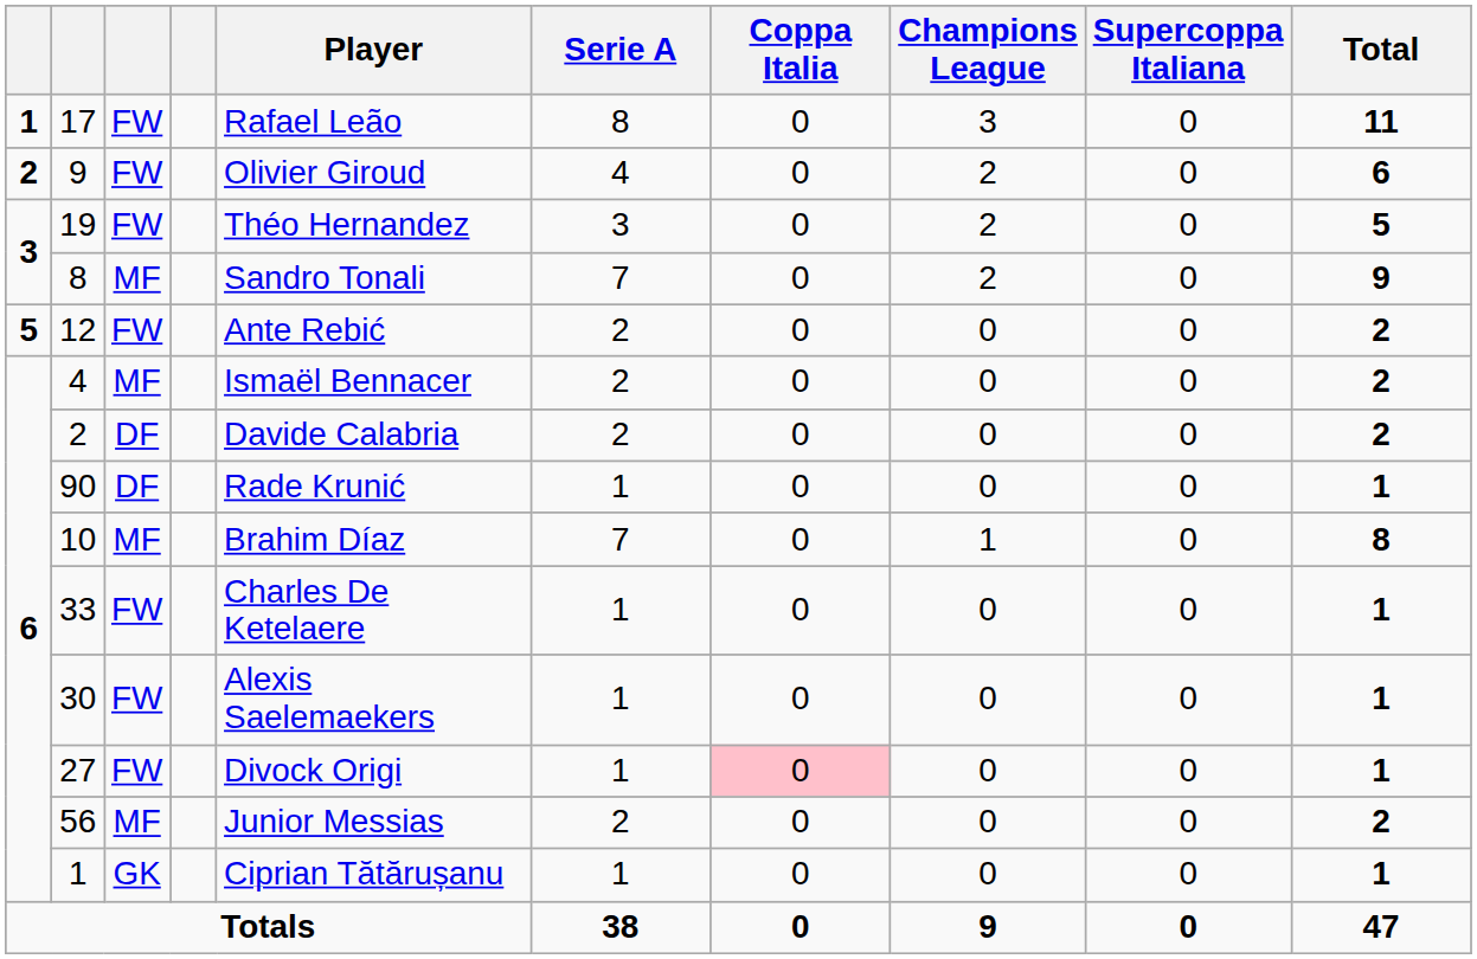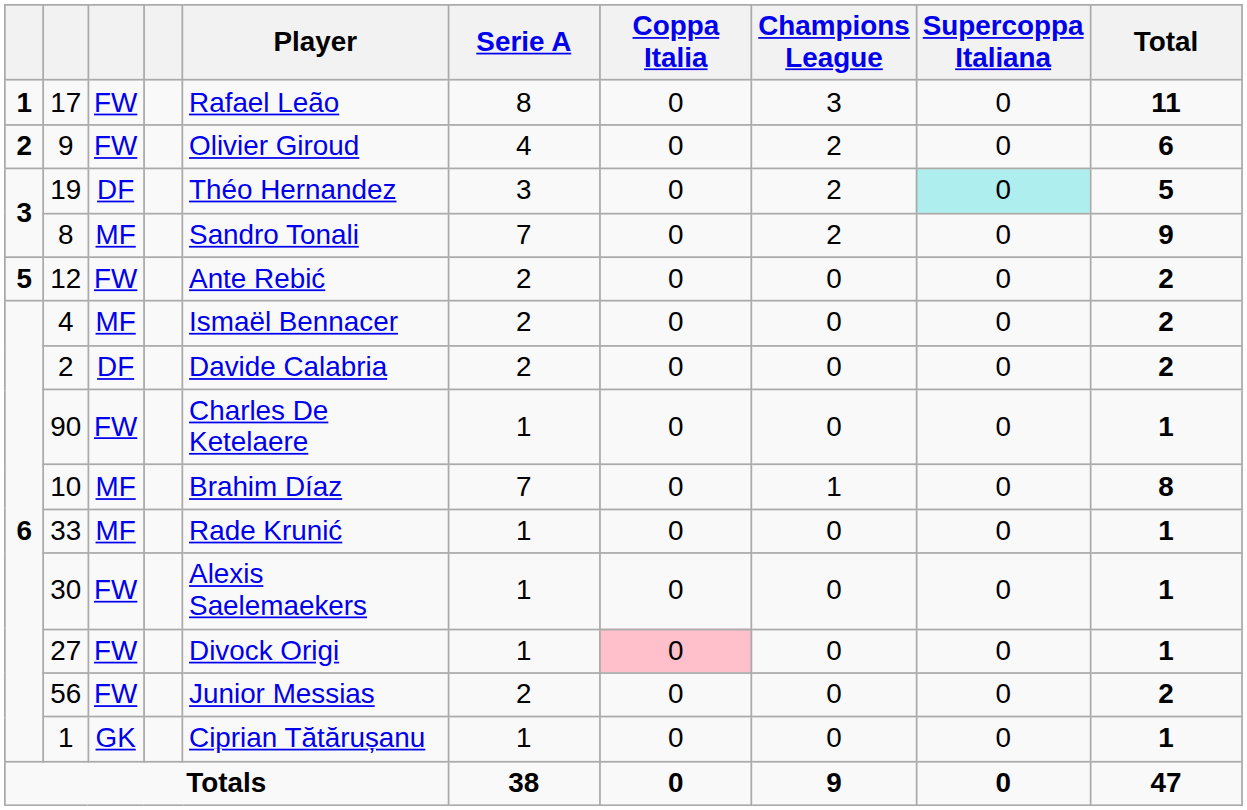 <table class="wikitable" style="text-align:center">
 <tr>
 <th width=15></th>
 <th width=15></th>
 <th width=15></th>
 <th width=15></th>
 <th width=145>Player</th>
 <th width=80><a href='#'>Serie A</a></th>
 <th width=80><a href='#'>Coppa Italia</a></th>
 <th width=80><a href='#'>Champions League</a></th>
 <th width=80><a href='#'>Supercoppa Italiana</a></th>
 <th width=80>Total</th>
 </tr>
 <tr>
 <td><strong>1</strong></td>
 <td>17</td>
 <td><a href='#'>FW</a></td>
 <td></td>
 <td align=left><a href='#'>Rafael Leão</a></td>
 <td>8</td>
 <td>0</td>
 <td>3</td>
 <td>0</td>
 <td><strong>11</strong></td>
 </tr>
 <tr>
 <td><strong>2</strong></td>
 <td>9</td>
 <td><a href='#'>FW</a></td>
 <td></td>
 <td align=left><a href='#'>Olivier Giroud</a></td>
 <td>4</td>
 <td>0</td>
 <td>2</td>
 <td>0</td>
 <td><strong>6</strong></td>
 </tr>
 <tr>
 <td rowspan=2><strong>3</strong></td>
 <td>19</td>
-<td><a href='#'>FW</a></td>
+<td><a href='#'>DF</a></td>
 <td></td>
 <td align=left><a href='#'>Théo Hernandez</a></td>
 <td>3</td>
 <td>0</td>
 <td>2</td>
-<td>0</td>
+<td style="background: paleturquoise;">0</td>
 <td><strong>5</strong></td>
 </tr>
 <tr>
 <td>8</td>
 <td><a href='#'>MF</a></td>
 <td></td>
 <td align=left><a href='#'>Sandro Tonali</a></td>
 <td>7</td>
 <td>0</td>
 <td>2</td>
 <td>0</td>
 <td><strong>9</strong></td>
 </tr>
 <tr>
 <td><strong>5</strong></td>
 <td>12</td>
 <td><a href='#'>FW</a></td>
 <td></td>
 <td align=left><a href='#'>Ante Rebić</a></td>
 <td>2</td>
 <td>0</td>
 <td>0</td>
 <td>0</td>
 <td><strong>2</strong></td>
 </tr>
 <tr>
 <td rowspan=9><strong>6</strong></td>
 <td>4</td>
 <td><a href='#'>MF</a></td>
 <td></td>
 <td align=left><a href='#'>Ismaël Bennacer</a></td>
 <td>2</td>
 <td>0</td>
 <td>0</td>
 <td>0</td>
 <td><strong>2</strong></td>
 </tr>
 <tr>
 <td>2</td>
 <td><a href='#'>DF</a></td>
 <td></td>
 <td align=left><a href='#'>Davide Calabria</a></td>
 <td>2</td>
 <td>0</td>
 <td>0</td>
 <td>0</td>
 <td><strong>2</strong></td>
 </tr>
 <tr>
 <td>90</td>
-<td><a href='#'>DF</a></td>
+<td><a href='#'>FW</a></td>
 <td></td>
-<td align=left><a href='#'>Rade Krunić</a></td>
+<td align=left><a href='#'>Charles De Ketelaere</a></td>
 <td>1</td>
 <td>0</td>
 <td>0</td>
 <td>0</td>
 <td><strong>1</strong></td>
 </tr>
 <tr>
 <td>10</td>
 <td><a href='#'>MF</a></td>
 <td></td>
 <td align=left><a href='#'>Brahim Díaz</a></td>
 <td>7</td>
 <td>0</td>
 <td>1</td>
 <td>0</td>
 <td><strong>8</strong></td>
 </tr>
 <tr>
 <td>33</td>
-<td><a href='#'>FW</a></td>
+<td><a href='#'>MF</a></td>
 <td></td>
-<td align=left><a href='#'>Charles De Ketelaere</a></td>
+<td align=left><a href='#'>Rade Krunić</a></td>
 <td>1</td>
 <td>0</td>
 <td>0</td>
 <td>0</td>
 <td><strong>1</strong></td>
 </tr>
 <tr>
 <td>30</td>
 <td><a href='#'>FW</a></td>
 <td></td>
 <td align=left><a href='#'>Alexis Saelemaekers</a></td>
 <td>1</td>
 <td>0</td>
 <td>0</td>
 <td>0</td>
 <td><strong>1</strong></td>
 </tr>
 <tr>
 <td>27</td>
 <td><a href='#'>FW</a></td>
 <td></td>
 <td align=left><a href='#'>Divock Origi</a></td>
 <td>1</td>
 <td style="background: pink;">0</td>
 <td>0</td>
 <td>0</td>
 <td><strong>1</strong></td>
 </tr>
 <tr>
 <td>56</td>
-<td><a href='#'>MF</a></td>
+<td><a href='#'>FW</a></td>
 <td></td>
 <td align=left><a href='#'>Junior Messias</a></td>
 <td>2</td>
 <td>0</td>
 <td>0</td>
 <td>0</td>
 <td><strong>2</strong></td>
 </tr>
 <tr>
 <td>1</td>
 <td><a href='#'>GK</a></td>
 <td></td>
 <td align=left><a href='#'>Ciprian Tătărușanu</a></td>
 <td>1</td>
 <td>0</td>
 <td>0</td>
 <td>0</td>
 <td><strong>1</strong></td>
 </tr>
 <tr>
 <td colspan=5><strong>Totals</strong></td>
 <td><strong>38</strong></td>
 <td><strong>0</strong></td>
 <td><strong>9</strong></td>
 <td><strong>0</strong></td>
 <td><strong>47</strong></td>
 </tr>
 </table>
